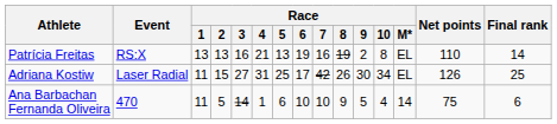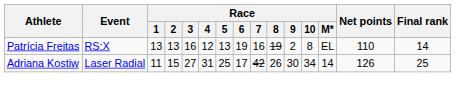 <table class="wikitable" style="font-size:90%">
 <tr>
 <th rowspan="2">Athlete</th>
 <th rowspan="2">Event</th>
 <th colspan=11>Race</th>
 <th rowspan=2>Net points</th>
 <th rowspan=2>Final rank</th>
 </tr>
 <tr style="font-size:95%">
 <th>1</th>
 <th>2</th>
 <th>3</th>
 <th>4</th>
 <th>5</th>
 <th>6</th>
 <th>7</th>
 <th>8</th>
 <th>9</th>
 <th>10</th>
 <th>M*</th>
 </tr>
 <tr align=center>
 <td align=left><a href='#'>Patrícia Freitas</a></td>
 <td align=left><a href='#'>RS:X</a></td>
 <td>13</td>
 <td>13</td>
 <td>16</td>
-<td>21</td>
+<td>12</td>
 <td>13</td>
 <td>19</td>
 <td>16</td>
 <td><s>19</s></td>
 <td>2</td>
 <td>8</td>
 <td>EL</td>
 <td>110</td>
 <td>14</td>
 </tr>
 <tr align=center>
 <td align=left><a href='#'>Adriana Kostiw</a></td>
 <td align=left><a href='#'>Laser Radial</a></td>
 <td>11</td>
 <td>15</td>
 <td>27</td>
 <td>31</td>
 <td>25</td>
 <td>17</td>
 <td><s>42</s></td>
 <td>26</td>
 <td>30</td>
 <td>34</td>
-<td>EL</td>
+<td>14</td>
 <td>126</td>
 <td>25</td>
 </tr>
-<tr align=center>
-<td align=left><a href='#'>Ana Barbachan</a><br><a href='#'>Fernanda Oliveira</a></td>
-<td align=left><a href='#'>470</a></td>
-<td>11</td>
-<td>5</td>
-<td><s>14</s></td>
-<td>1</td>
-<td>6</td>
-<td>10</td>
-<td>10</td>
-<td>9</td>
-<td>5</td>
-<td>4</td>
-<td>14</td>
-<td>75</td>
-<td>6</td>
-</tr>
 </table>
